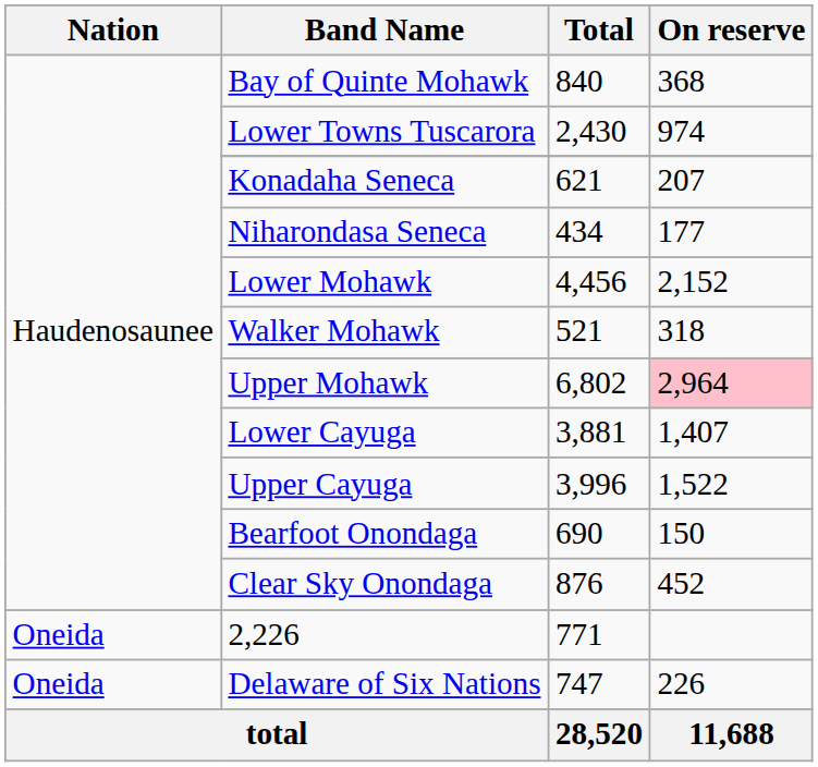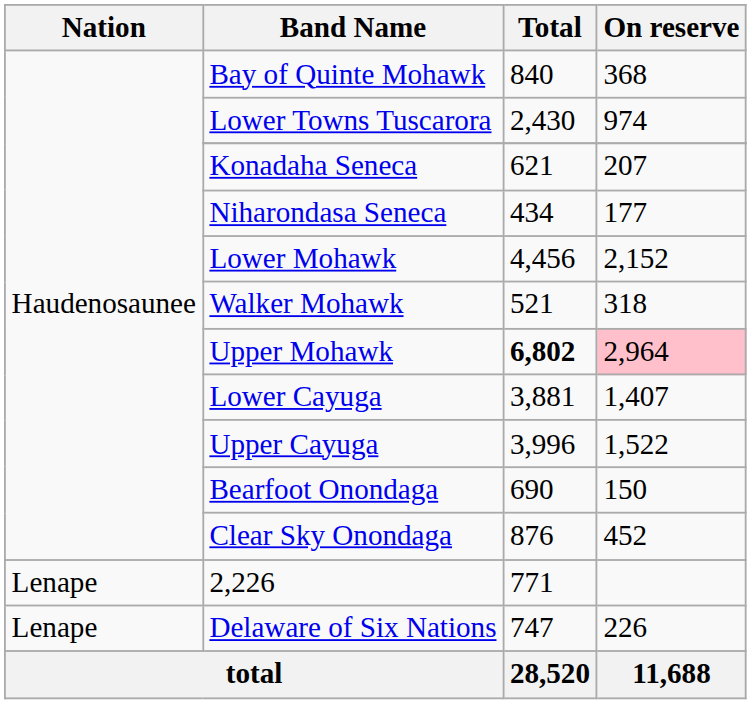 <table class="wikitable">
 <tr>
 <th>Nation</th>
 <th>Band Name</th>
 <th>Total</th>
 <th>On reserve</th>
 </tr>
 <tr>
 <td rowspan="12">Haudenosaunee</td>
 <td><a href='#'>Bay of Quinte Mohawk</a></td>
 <td>840</td>
 <td>368</td>
 </tr>
 <tr>
 <td><a href='#'>Lower Towns Tuscarora</a></td>
 <td>2,430</td>
 <td>974</td>
 </tr>
 <tr>
 </tr>
 <tr>
 <td><a href='#'>Konadaha Seneca</a></td>
 <td>621</td>
 <td>207</td>
 </tr>
 <tr>
 <td><a href='#'>Niharondasa Seneca</a></td>
 <td>434</td>
 <td>177</td>
 </tr>
 <tr>
 <td><a href='#'>Lower Mohawk</a></td>
 <td>4,456</td>
 <td>2,152</td>
 </tr>
 <tr>
 <td><a href='#'>Walker Mohawk</a></td>
 <td>521</td>
 <td>318</td>
 </tr>
 <tr>
 <td><a href='#'>Upper Mohawk</a></td>
-<td>6,802</td>
+<td><strong>6,802</strong></td>
 <td style="background: pink;">2,964</td>
 </tr>
 <tr>
 <td><a href='#'>Lower Cayuga</a></td>
 <td>3,881</td>
 <td>1,407</td>
 </tr>
 <tr>
 <td><a href='#'>Upper Cayuga</a></td>
 <td>3,996</td>
 <td>1,522</td>
 </tr>
 <tr>
 <td><a href='#'>Bearfoot Onondaga</a></td>
 <td>690</td>
 <td>150</td>
 </tr>
 <tr>
 <td><a href='#'>Clear Sky Onondaga</a></td>
 <td>876</td>
 <td>452</td>
 </tr>
 <tr>
-<td><a href='#'>Oneida</a></td>
+<td>Lenape</td>
 <td>2,226</td>
 <td>771</td>
 </tr>
 <tr>
-<td><a href='#'>Oneida</a></td>
+<td>Lenape</td>
 <td><a href='#'>Delaware of Six Nations</a></td>
 <td>747</td>
 <td>226</td>
 </tr>
 <tr>
 <th colspan="2">total</th>
 <th>28,520</th>
 <th>11,688</th>
 </tr>
 </table>
